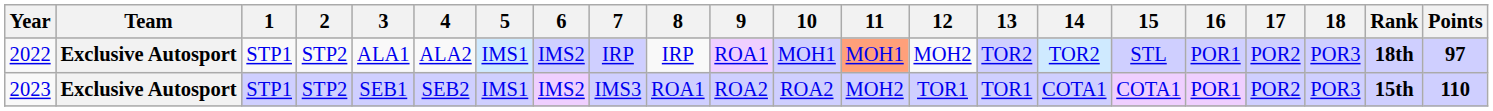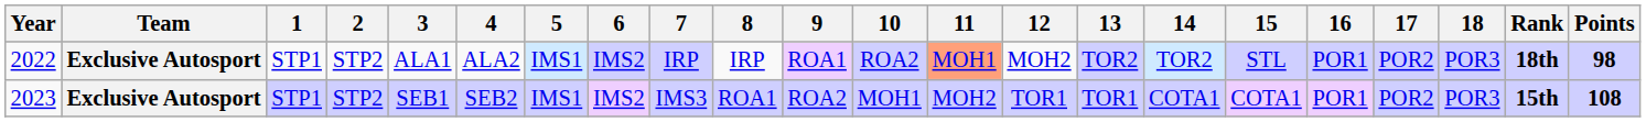 <table class="wikitable" style="text-align:center; font-size:85%">
 <tr>
 <th>Year</th>
 <th>Team</th>
 <th>1</th>
 <th>2</th>
 <th>3</th>
 <th>4</th>
 <th>5</th>
 <th>6</th>
 <th>7</th>
 <th>8</th>
 <th>9</th>
 <th>10</th>
 <th>11</th>
 <th>12</th>
 <th>13</th>
 <th>14</th>
 <th>15</th>
 <th>16</th>
 <th>17</th>
 <th>18</th>
 <th>Rank</th>
 <th>Points</th>
 </tr>
 <tr>
 <td><a href='#'>2022</a></td>
 <th nowrap>Exclusive Autosport</th>
 <td><a href='#'>STP1</a></td>
 <td><a href='#'>STP2</a></td>
 <td><a href='#'>ALA1</a></td>
 <td><a href='#'>ALA2</a></td>
 <td style=background:#CFEAFF><a href='#'>IMS1</a><br></td>
 <td style=background:#CFCFFF><a href='#'>IMS2</a><br></td>
 <td style=background:#CFCFFF><a href='#'>IRP</a><br></td>
 <td><a href='#'>IRP</a></td>
 <td style=background:#EFCFFF><a href='#'>ROA1</a><br></td>
-<td style=background:#CFCFFF><a href='#'>MOH1</a><br></td>
+<td style=background:#CFCFFF><a href='#'>ROA2</a><br></td>
 <td style="background: lightsalmon;"><a href='#'>MOH1</a></td>
 <td><a href='#'>MOH2</a></td>
 <td style=background:#CFCFFF><a href='#'>TOR2</a><br></td>
 <td style=background:#CFEAFF><a href='#'>TOR2</a><br></td>
 <td style=background:#CFCFFF><a href='#'>STL</a><br></td>
 <td style=background:#CFCFFF><a href='#'>POR1</a><br></td>
 <td style=background:#CFCFFF><a href='#'>POR2</a><br></td>
 <td style=background:#CFCFFF><a href='#'>POR3</a><br></td>
 <th style=background:#CFCFFF>18th</th>
-<th style=background:#CFCFFF>97</th>
+<th style=background:#CFCFFF>98</th>
 </tr>
 <tr>
 <td><a href='#'>2023</a></td>
 <th nowrap>Exclusive Autosport</th>
 <td style=background:#CFCFFF><a href='#'>STP1</a><br></td>
 <td style=background:#CFCFFF><a href='#'>STP2</a><br></td>
 <td style=background:#CFCFFF><a href='#'>SEB1</a><br></td>
 <td style=background:#CFCFFF><a href='#'>SEB2</a><br></td>
 <td style=background:#CFCFFF><a href='#'>IMS1</a><br></td>
 <td style=background:#EFCFFF><a href='#'>IMS2</a><br></td>
 <td style=background:#CFCFFF><a href='#'>IMS3</a><br></td>
 <td style=background:#CFCFFF><a href='#'>ROA1</a><br></td>
 <td style=background:#CFCFFF><a href='#'>ROA2</a><br></td>
-<td style=background:#CFCFFF><a href='#'>ROA2</a><br></td>
+<td style=background:#CFCFFF><a href='#'>MOH1</a><br></td>
 <td style=background:#CFCFFF><a href='#'>MOH2</a><br></td>
 <td style=background:#CFCFFF><a href='#'>TOR1</a><br></td>
 <td style=background:#CFCFFF><a href='#'>TOR1</a><br></td>
 <td style=background:#CFCFFF><a href='#'>COTA1</a><br></td>
 <td style=background:#EFCFFF><a href='#'>COTA1</a><br></td>
 <td style=background:#EFCFFF><a href='#'>POR1</a><br></td>
 <td style=background:#CFCFFF><a href='#'>POR2</a><br></td>
 <td style=background:#CFCFFF><a href='#'>POR3</a><br></td>
 <th style=background:#CFCFFF>15th</th>
-<th style=background:#CFCFFF>110</th>
+<th style=background:#CFCFFF>108</th>
 </tr>
 </table>
